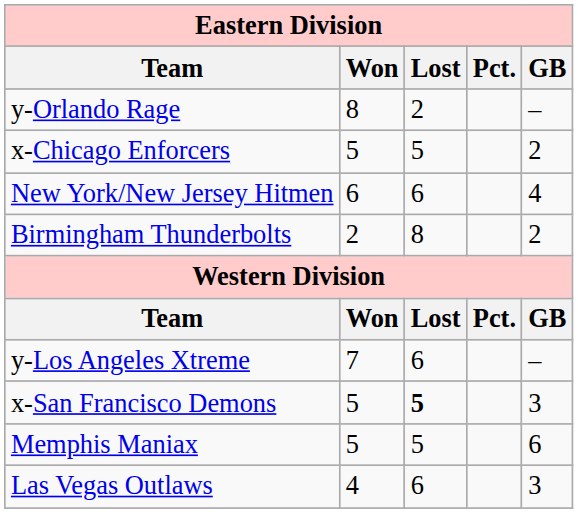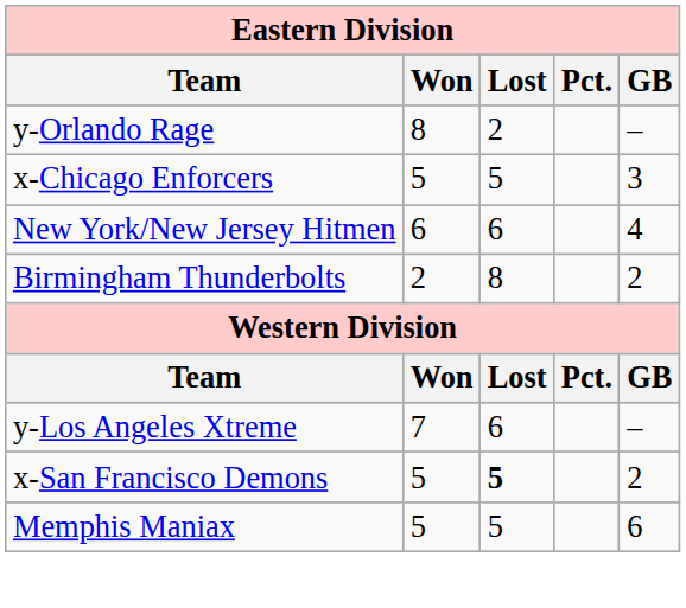 <table class="wikitable">
 <tr style="background:#ffcbcb;">
 <td colspan="5" style="text-align:center;"><strong>Eastern Division</strong></td>
 </tr>
 <tr>
 <th>Team</th>
 <th>Won</th>
 <th>Lost</th>
 <th>Pct.</th>
 <th>GB</th>
 </tr>
 <tr>
 <td>y-<a href='#'>Orlando Rage</a></td>
 <td>8</td>
 <td>2</td>
 <td></td>
 <td>–</td>
 </tr>
 <tr>
 <td>x-<a href='#'>Chicago Enforcers</a></td>
 <td>5</td>
 <td>5</td>
 <td></td>
-<td>2</td>
+<td>3</td>
 </tr>
 <tr>
 <td><a href='#'>New York/New Jersey Hitmen</a></td>
 <td>6</td>
 <td>6</td>
 <td></td>
 <td>4</td>
 </tr>
 <tr>
 <td><a href='#'>Birmingham Thunderbolts</a></td>
 <td>2</td>
 <td>8</td>
 <td></td>
 <td>2</td>
 </tr>
 <tr style="background:#ffcbcb;">
 <td colspan="5" style="text-align:center;"><strong>Western Division</strong></td>
 </tr>
 <tr>
 <th>Team</th>
 <th>Won</th>
 <th>Lost</th>
 <th>Pct.</th>
 <th>GB</th>
 </tr>
 <tr>
 <td>y-<a href='#'>Los Angeles Xtreme</a></td>
 <td>7</td>
 <td>6</td>
 <td></td>
 <td>–</td>
 </tr>
 <tr>
 <td>x-<a href='#'>San Francisco Demons</a></td>
 <td>5</td>
 <td><strong>5</strong></td>
 <td></td>
-<td>3</td>
+<td>2</td>
 </tr>
 <tr>
 <td><a href='#'>Memphis Maniax</a></td>
 <td>5</td>
 <td>5</td>
 <td></td>
 <td>6</td>
 </tr>
-<tr>
-<td><a href='#'>Las Vegas Outlaws</a></td>
-<td>4</td>
-<td>6</td>
-<td></td>
-<td>3</td>
-</tr>
 </table>
